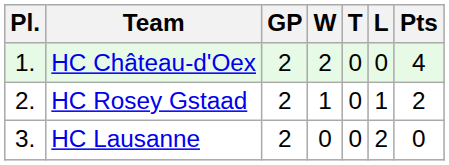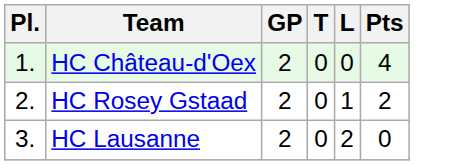 <table class="wikitable">
 <tr>
 <th>Pl.</th>
 <th>Team</th>
 <th>GP</th>
-<th>W</th>
 <th>T</th>
 <th>L</th>
 <th>Pts</th>
 </tr>
 <tr align="center " bgcolor="#e6fae6">
 <td>1.</td>
 <td align="left"><a href='#'>HC Château-d'Oex</a></td>
-<td>2</td>
 <td>2</td>
 <td>0</td>
 <td>0</td>
 <td>4</td>
 </tr>
 <tr align="center "  bgcolor="#FFFFFF">
 <td>2.</td>
 <td align="left"><a href='#'>HC Rosey Gstaad</a></td>
 <td>2</td>
-<td>1</td>
 <td>0</td>
 <td>1</td>
 <td>2</td>
 </tr>
 <tr align="center " bgcolor="#FFFFFF">
 <td>3.</td>
 <td align="left"><a href='#'>HC Lausanne</a></td>
 <td>2</td>
 <td>0</td>
-<td>0</td>
 <td>2</td>
 <td>0</td>
 </tr>
 </table>
